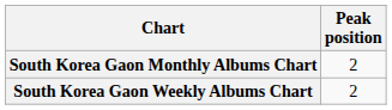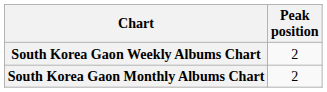 <table class="wikitable sortable plainrowheaders">
 <tr>
 <th>Chart</th>
 <th>Peak<br>position</th>
 </tr>
 <tr>
+<th scope=row>South Korea Gaon Weekly Albums Chart</th>
+<td align="center">2</td>
+</tr>
+<tr>
 <th scope=row>South Korea Gaon Monthly Albums Chart</th>
 <td align="center">2</td>
 </tr>
-<tr>
-<th scope=row>South Korea Gaon Weekly Albums Chart</th>
-<td align="center">2</td>
-</tr>
 </table>
